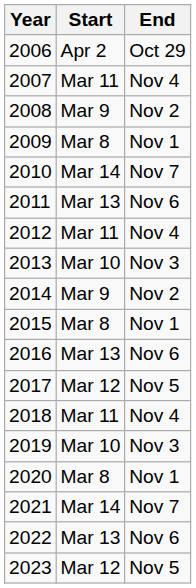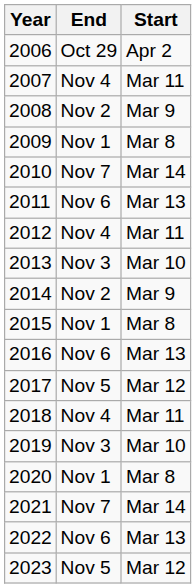 <table class="wikitable" align="center">
 <tr>
 <th scope="col">Year</th>
+<th scope="col">End</th>
 <th scope="col">Start</th>
-<th scope="col">End</th>
 </tr>
 <tr>
 <td scope="row">2006</td>
+<td>Oct 29</td>
 <td>Apr 2</td>
-<td>Oct 29</td>
 </tr>
 <tr>
 <td scope="row">2007</td>
+<td>Nov 4</td>
 <td>Mar 11</td>
-<td>Nov 4</td>
 </tr>
 <tr>
 <td scope="row">2008</td>
+<td>Nov 2</td>
 <td>Mar 9</td>
-<td>Nov 2</td>
 </tr>
 <tr>
 <td scope="row">2009</td>
+<td>Nov 1</td>
 <td>Mar 8</td>
-<td>Nov 1</td>
 </tr>
 <tr>
 <td scope="row">2010</td>
+<td>Nov 7</td>
 <td>Mar 14</td>
-<td>Nov 7</td>
 </tr>
 <tr>
 <td scope="row">2011</td>
+<td>Nov 6</td>
 <td>Mar 13</td>
-<td>Nov 6</td>
 </tr>
 <tr>
 <td scope="row">2012</td>
+<td>Nov 4</td>
 <td>Mar 11</td>
-<td>Nov 4</td>
 </tr>
 <tr>
 <td scope="row">2013</td>
+<td>Nov 3</td>
 <td>Mar 10</td>
-<td>Nov 3</td>
 </tr>
 <tr>
 <td scope="row">2014</td>
+<td>Nov 2</td>
 <td>Mar 9</td>
-<td>Nov 2</td>
 </tr>
 <tr>
 <td scope="row">2015</td>
+<td>Nov 1</td>
 <td>Mar 8</td>
-<td>Nov 1</td>
 </tr>
 <tr>
 <td scope="row">2016</td>
+<td>Nov 6</td>
 <td>Mar 13</td>
-<td>Nov 6</td>
 </tr>
 <tr>
 <td scope="row">2017</td>
+<td>Nov 5</td>
 <td>Mar 12</td>
-<td>Nov 5</td>
 </tr>
 <tr>
 <td scope="row">2018</td>
+<td>Nov 4</td>
 <td>Mar 11</td>
-<td>Nov 4</td>
 </tr>
 <tr>
 <td scope="row">2019</td>
+<td>Nov 3</td>
 <td>Mar 10</td>
-<td>Nov 3</td>
 </tr>
 <tr>
 <td scope="row">2020</td>
+<td>Nov 1</td>
 <td>Mar 8</td>
-<td>Nov 1</td>
 </tr>
 <tr>
 <td scope="row">2021</td>
+<td>Nov 7</td>
 <td>Mar 14</td>
-<td>Nov 7</td>
 </tr>
 <tr>
 <td scope="row">2022</td>
+<td>Nov 6</td>
 <td>Mar 13</td>
-<td>Nov 6</td>
 </tr>
 <tr>
 <td scope="row">2023</td>
+<td>Nov 5</td>
 <td>Mar 12</td>
-<td>Nov 5</td>
 </tr>
 </table>
